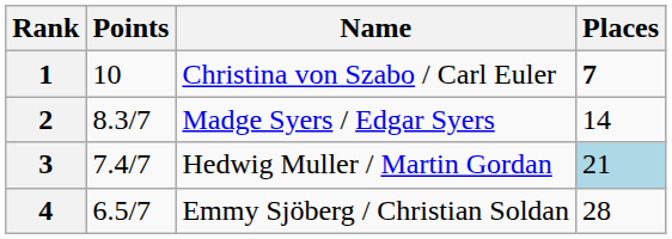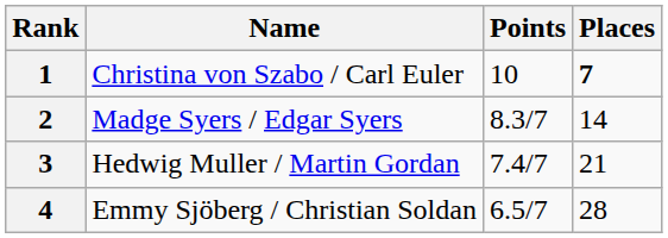 <table class="wikitable">
 <tr>
 <th>Rank</th>
+<th>Name</th>
 <th>Points</th>
-<th>Name</th>
 <th>Places</th>
 </tr>
 <tr>
 <th>1</th>
+<td> <a href='#'>Christina von Szabo</a> / Carl Euler</td>
 <td>10</td>
-<td> <a href='#'>Christina von Szabo</a> / Carl Euler</td>
 <td><strong>7</strong></td>
 </tr>
 <tr>
 <th>2</th>
+<td> <a href='#'>Madge Syers</a> / <a href='#'>Edgar Syers</a></td>
 <td>8.3/7</td>
-<td> <a href='#'>Madge Syers</a> / <a href='#'>Edgar Syers</a></td>
 <td>14</td>
 </tr>
 <tr>
 <th>3</th>
+<td> Hedwig Muller / <a href='#'>Martin Gordan</a></td>
 <td>7.4/7</td>
-<td> Hedwig Muller / <a href='#'>Martin Gordan</a></td>
-<td style="background: lightblue;">21</td>
+<td>21</td>
 </tr>
 <tr>
 <th>4</th>
+<td> Emmy Sjöberg / Christian Soldan</td>
 <td>6.5/7</td>
-<td> Emmy Sjöberg / Christian Soldan</td>
 <td>28</td>
 </tr>
 </table>
